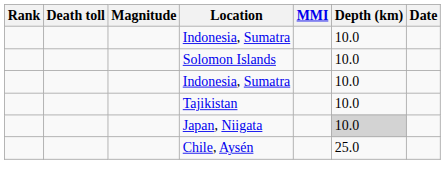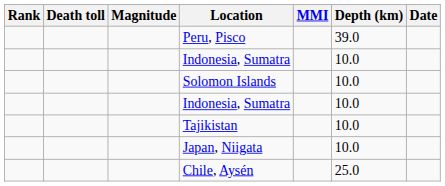 <table class="sortable wikitable" style="font-size:100%;">
 <tr>
 <th>Rank</th>
 <th>Death toll</th>
 <th>Magnitude</th>
 <th>Location</th>
 <th><a href='#'>MMI</a></th>
 <th>Depth (km)</th>
 <th>Date</th>
+</tr>
+<tr>
+<td></td>
+<td></td>
+<td></td>
+<td> <a href='#'>Peru</a>, <a href='#'>Pisco</a></td>
+<td></td>
+<td>39.0</td>
+<td></td>
 </tr>
 <tr>
 <td></td>
 <td></td>
 <td></td>
 <td> <a href='#'>Indonesia</a>, <a href='#'>Sumatra</a></td>
 <td></td>
 <td>10.0</td>
 <td></td>
 </tr>
 <tr>
 <td></td>
 <td></td>
 <td></td>
 <td> <a href='#'>Solomon Islands</a></td>
 <td></td>
 <td>10.0</td>
 <td></td>
 </tr>
 <tr>
 <td></td>
 <td></td>
 <td></td>
 <td> <a href='#'>Indonesia</a>, <a href='#'>Sumatra</a></td>
 <td></td>
 <td>10.0</td>
 <td></td>
 </tr>
 <tr>
 <td></td>
 <td></td>
 <td></td>
 <td> <a href='#'>Tajikistan</a></td>
 <td></td>
 <td>10.0</td>
 <td></td>
 </tr>
 <tr>
 <td></td>
 <td></td>
 <td></td>
 <td> <a href='#'>Japan</a>, <a href='#'>Niigata</a></td>
 <td></td>
-<td style="background: lightgrey;">10.0</td>
+<td>10.0</td>
 <td></td>
 </tr>
 <tr>
 <td></td>
 <td></td>
 <td></td>
 <td> <a href='#'>Chile</a>, <a href='#'>Aysén</a></td>
 <td></td>
 <td>25.0</td>
 <td></td>
 </tr>
 </table>
